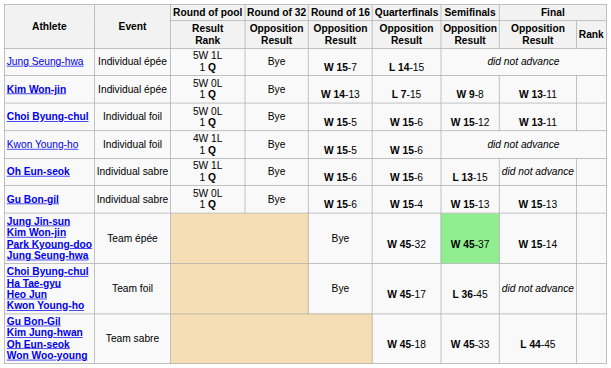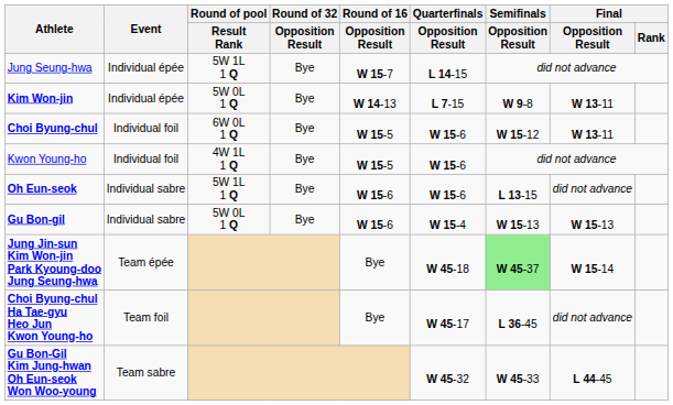 <table class="wikitable" style="font-size:90%; text-align:center;">
 <tr>
 <th rowspan="2">Athlete</th>
 <th rowspan="2">Event</th>
 <th>Round of pool</th>
 <th>Round of 32</th>
 <th>Round of 16</th>
 <th>Quarterfinals</th>
 <th>Semifinals</th>
 <th colspan="2">Final</th>
 </tr>
 <tr>
 <th>Result<br>Rank</th>
 <th>Opposition<br>Result</th>
 <th>Opposition<br>Result</th>
 <th>Opposition<br>Result</th>
 <th>Opposition<br>Result</th>
 <th>Opposition<br>Result</th>
 <th>Rank</th>
 </tr>
 <tr>
 <td align=left><a href='#'>Jung Seung-hwa</a></td>
 <td>Individual épée</td>
 <td>5W 1L <br> 1 <strong>Q</strong></td>
 <td>Bye</td>
 <td> <br> <strong>W</strong> <strong>15</strong>-7</td>
 <td> <br> <strong>L</strong> <strong>14</strong>-15</td>
 <td colspan=3><em>did not advance</em></td>
 </tr>
 <tr>
 <td align=left><strong><a href='#'>Kim Won-jin</a></strong></td>
 <td>Individual épée</td>
 <td>5W 0L <br> 1 <strong>Q</strong></td>
 <td>Bye</td>
 <td> <br> <strong>W</strong> <strong>14</strong>-13</td>
 <td> <br> <strong>L</strong> <strong>7</strong>-15</td>
 <td> <br> <strong>W</strong> <strong>9</strong>-8</td>
 <td> <br> <strong>W</strong> <strong>13</strong>-11</td>
 <td></td>
 </tr>
 <tr>
 <td align=left><strong><a href='#'>Choi Byung-chul</a></strong></td>
 <td>Individual foil</td>
-<td>5W 0L <br> 1 <strong>Q</strong></td>
+<td>6W 0L <br> 1 <strong>Q</strong></td>
 <td>Bye</td>
 <td> <br> <strong>W</strong> <strong>15</strong>-5</td>
 <td> <br> <strong>W</strong> <strong>15</strong>-6</td>
 <td> <br> <strong>W</strong> <strong>15</strong>-12</td>
 <td> <br> <strong>W</strong> <strong>13</strong>-11</td>
 <td></td>
 </tr>
 <tr>
 <td align=left><a href='#'>Kwon Young-ho</a></td>
 <td>Individual foil</td>
 <td>4W 1L <br> 1 <strong>Q</strong></td>
 <td>Bye</td>
 <td> <br> <strong>W</strong> <strong>15</strong>-5</td>
 <td> <br> <strong>W</strong> <strong>15</strong>-6</td>
 <td colspan=3><em>did not advance</em></td>
 </tr>
 <tr>
 <td align=left><strong><a href='#'>Oh Eun-seok</a></strong></td>
 <td>Individual sabre</td>
 <td>5W 1L <br> 1 <strong>Q</strong></td>
 <td>Bye</td>
 <td> <br> <strong>W</strong> <strong>15</strong>-6</td>
 <td> <br> <strong>W</strong> <strong>15</strong>-6</td>
 <td> <br> <strong>L</strong> <strong>13</strong>-15</td>
 <td><em>did not advance</em></td>
 <td></td>
 </tr>
 <tr>
 <td align=left><strong><a href='#'>Gu Bon-gil</a></strong></td>
 <td>Individual sabre</td>
 <td>5W 0L <br> 1 <strong>Q</strong></td>
 <td>Bye</td>
 <td> <br> <strong>W</strong> <strong>15</strong>-6</td>
 <td> <br> <strong>W</strong> <strong>15</strong>-4</td>
 <td> <br> <strong>W</strong> <strong>15</strong>-13</td>
 <td> <br> <strong>W</strong> <strong>15</strong>-13</td>
 <td></td>
 </tr>
 <tr>
 <td align=left><strong><a href='#'>Jung Jin-sun</a> <br> <a href='#'>Kim Won-jin</a> <br> <a href='#'>Park Kyoung-doo</a> <br> <a href='#'>Jung Seung-hwa</a></strong></td>
 <td>Team épée</td>
 <td colspan=2 bgcolor=wheat></td>
 <td>Bye</td>
-<td> <br> <strong>W</strong> <strong>45</strong>-32</td>
+<td> <br> <strong>W</strong> <strong>45</strong>-18</td>
 <td style="background: lightgreen;"> <br> <strong>W</strong> <strong>45</strong>-37</td>
 <td> <br> <strong>W</strong> <strong>15</strong>-14</td>
 <td></td>
 </tr>
 <tr>
 <td align=left><strong><a href='#'>Choi Byung-chul</a> <br> <a href='#'>Ha Tae-gyu</a> <br> <a href='#'>Heo Jun</a> <br> <a href='#'>Kwon Young-ho</a></strong></td>
 <td>Team foil</td>
 <td colspan=2 bgcolor=wheat></td>
 <td>Bye</td>
 <td> <br> <strong>W</strong> <strong>45</strong>-17</td>
 <td> <br> <strong>L</strong> <strong>36</strong>-45</td>
 <td><em>did not advance</em></td>
 <td></td>
 </tr>
 <tr>
 <td align=left><strong><a href='#'>Gu Bon-Gil</a> <br> <a href='#'>Kim Jung-hwan</a> <br> <a href='#'>Oh Eun-seok</a> <br> <a href='#'>Won Woo-young</a></strong></td>
 <td>Team sabre</td>
 <td colspan=3 bgcolor=wheat></td>
-<td> <br> <strong>W</strong> <strong>45</strong>-18</td>
+<td> <br> <strong>W</strong> <strong>45</strong>-32</td>
 <td> <br> <strong>W</strong> <strong>45</strong>-33</td>
 <td> <br> <strong>L</strong> <strong>44</strong>-45</td>
 <td></td>
 </tr>
 </table>
